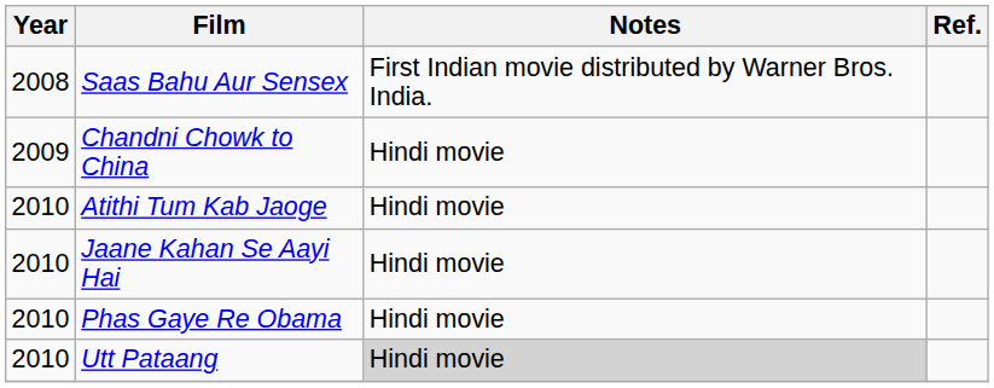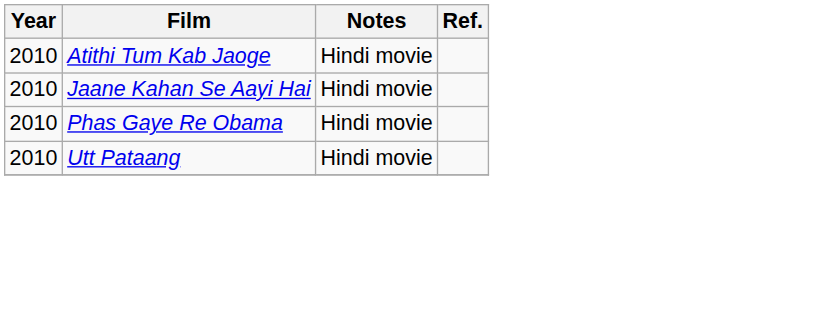 <table class="wikitable sortable">
 <tr>
 <th scope="col">Year</th>
 <th scope="col">Film</th>
 <th scope="col">Notes</th>
 <th scope="col">Ref.</th>
-</tr>
-<tr>
-<td>2008</td>
-<td><em><a href='#'>Saas Bahu Aur Sensex</a></em></td>
-<td>First Indian movie distributed by Warner Bros. India.</td>
-<td></td>
-</tr>
-<tr>
-<td>2009</td>
-<td><em><a href='#'>Chandni Chowk to China</a></em></td>
-<td>Hindi movie</td>
-<td></td>
 </tr>
 <tr>
 <td>2010</td>
 <td><em><a href='#'>Atithi Tum Kab Jaoge</a></em></td>
 <td>Hindi movie</td>
 <td></td>
 </tr>
 <tr>
 <td>2010</td>
 <td><em><a href='#'>Jaane Kahan Se Aayi Hai</a></em></td>
 <td>Hindi movie</td>
 <td></td>
 </tr>
 <tr>
 <td>2010</td>
 <td><em><a href='#'>Phas Gaye Re Obama</a></em></td>
 <td>Hindi movie</td>
 <td></td>
 </tr>
 <tr>
 <td>2010</td>
 <td><em><a href='#'>Utt Pataang</a></em></td>
-<td style="background: lightgrey;">Hindi movie</td>
+<td>Hindi movie</td>
 <td></td>
 </tr>
 <tr>
 </tr>
 </table>
